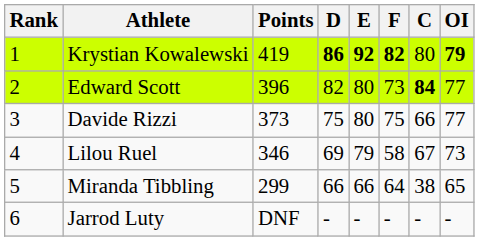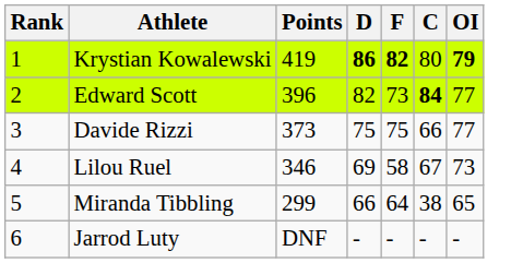 <table class="wikitable">
 <tr>
 <th>Rank</th>
 <th>Athlete</th>
 <th>Points</th>
 <th>D</th>
-<th>E</th>
 <th>F</th>
 <th>C</th>
 <th>OI</th>
 </tr>
 <tr>
 <td style="background:#CCFF00">1</td>
 <td style="background:#CCFF00"> Krystian Kowalewski</td>
 <td style="background:#CCFF00">419</td>
 <td style="background:#CCFF00"><strong>86</strong></td>
-<td style="background:#CCFF00"><strong>92</strong></td>
 <td style="background:#CCFF00"><strong>82</strong></td>
 <td style="background:#CCFF00">80</td>
 <td style="background:#CCFF00"><strong>79</strong></td>
 </tr>
 <tr>
 <td style="background:#CCFF00">2</td>
 <td style="background:#CCFF00"> Edward Scott</td>
 <td style="background:#CCFF00">396</td>
 <td style="background:#CCFF00">82</td>
-<td style="background:#CCFF00">80</td>
 <td style="background:#CCFF00">73</td>
 <td style="background:#CCFF00"><strong>84</strong></td>
 <td style="background:#CCFF00">77</td>
 </tr>
 <tr>
 <td>3</td>
 <td> Davide Rizzi</td>
 <td>373</td>
 <td>75</td>
-<td>80</td>
 <td>75</td>
 <td>66</td>
 <td>77</td>
 </tr>
 <tr>
 <td>4</td>
 <td> Lilou Ruel</td>
 <td>346</td>
 <td>69</td>
-<td>79</td>
 <td>58</td>
 <td>67</td>
 <td>73</td>
 </tr>
 <tr>
 <td>5</td>
 <td> Miranda Tibbling</td>
 <td>299</td>
-<td>66</td>
 <td>66</td>
 <td>64</td>
 <td>38</td>
 <td>65</td>
 </tr>
 <tr>
 <td>6</td>
 <td> Jarrod Luty</td>
 <td>DNF</td>
 <td>-</td>
 <td>-</td>
 <td>-</td>
 <td>-</td>
-<td>-</td>
 </tr>
 </table>
